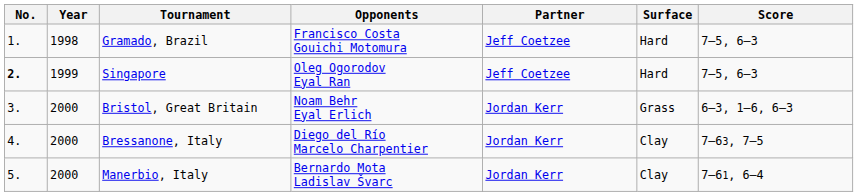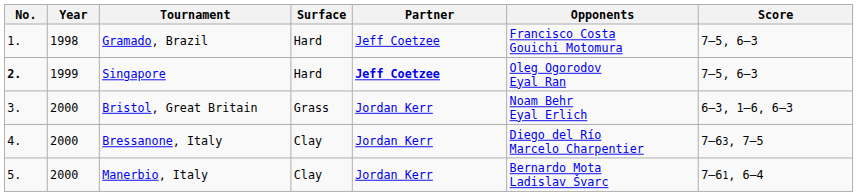 <table class="sortable wikitable" style=font-size:97%>
 <tr>
 <th width=40>No.</th>
 <th width=50>Year</th>
 <th width=200>Tournament</th>
+<th width=60>Surface</th>
+<th width=160>Partner</th>
 <th width=200>Opponents</th>
-<th width=160>Partner</th>
-<th width=60>Surface</th>
 <th width=160>Score</th>
 </tr>
 <tr>
 <td>1.</td>
 <td>1998</td>
 <td><a href='#'>Gramado</a>, Brazil</td>
+<td>Hard</td>
+<td> <a href='#'>Jeff Coetzee</a></td>
 <td> <a href='#'>Francisco Costa</a><br> <a href='#'>Gouichi Motomura</a></td>
-<td> <a href='#'>Jeff Coetzee</a></td>
-<td>Hard</td>
 <td>7–5, 6–3</td>
 </tr>
 <tr>
 <td><strong>2.</strong></td>
 <td>1999</td>
 <td><a href='#'>Singapore</a></td>
+<td>Hard</td>
+<td><strong> <a href='#'>Jeff Coetzee</a></strong></td>
 <td> <a href='#'>Oleg Ogorodov</a><br> <a href='#'>Eyal Ran</a></td>
-<td> <a href='#'>Jeff Coetzee</a></td>
-<td>Hard</td>
 <td>7–5, 6–3</td>
 </tr>
 <tr>
 <td>3.</td>
 <td>2000</td>
 <td><a href='#'>Bristol</a>, Great Britain</td>
+<td>Grass</td>
+<td> <a href='#'>Jordan Kerr</a></td>
 <td> <a href='#'>Noam Behr</a><br> <a href='#'>Eyal Erlich</a></td>
-<td> <a href='#'>Jordan Kerr</a></td>
-<td>Grass</td>
 <td>6–3, 1–6, 6–3</td>
 </tr>
 <tr>
 <td>4.</td>
 <td>2000</td>
 <td><a href='#'>Bressanone</a>, Italy</td>
+<td>Clay</td>
+<td> <a href='#'>Jordan Kerr</a></td>
 <td> <a href='#'>Diego del Río</a><br> <a href='#'>Marcelo Charpentier</a></td>
-<td> <a href='#'>Jordan Kerr</a></td>
-<td>Clay</td>
 <td>7–6<small>3</small>, 7–5</td>
 </tr>
 <tr>
 <td>5.</td>
 <td>2000</td>
 <td><a href='#'>Manerbio</a>, Italy</td>
+<td>Clay</td>
+<td> <a href='#'>Jordan Kerr</a></td>
 <td> <a href='#'>Bernardo Mota</a><br> <a href='#'>Ladislav Švarc</a></td>
-<td> <a href='#'>Jordan Kerr</a></td>
-<td>Clay</td>
 <td>7–6<small>1</small>, 6–4</td>
 </tr>
 </table>
